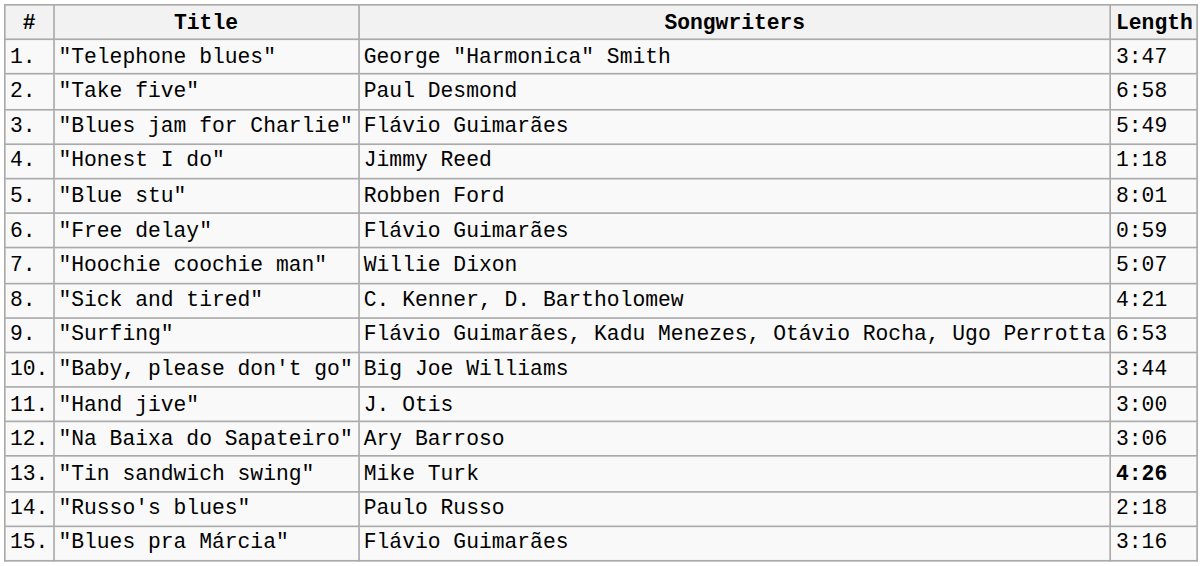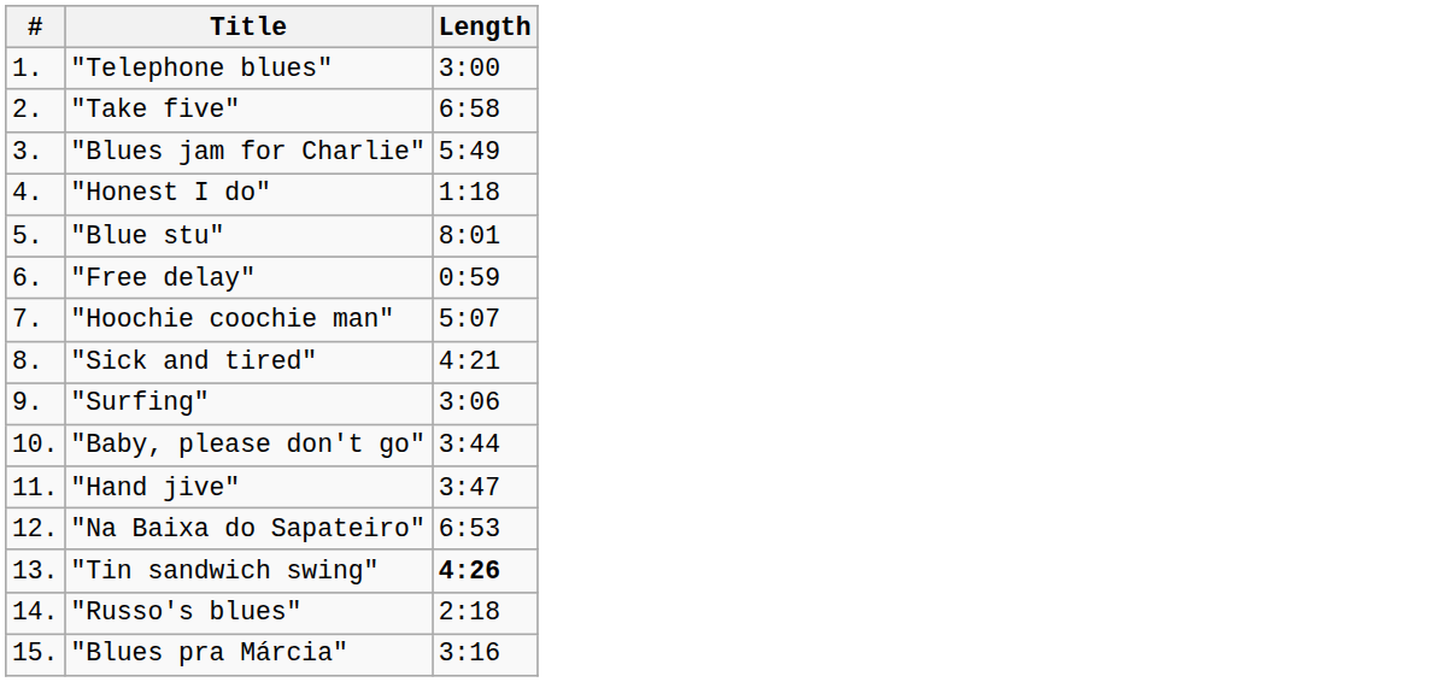 <table class="wikitable">
 <tr>
 <th>#</th>
 <th width="180">Title</th>
-<th>Songwriters</th>
 <th>Length</th>
 </tr>
 <tr>
 <td>1.</td>
 <td>"Telephone blues"</td>
-<td>George "Harmonica" Smith</td>
-<td>3:47</td>
+<td>3:00</td>
 </tr>
 <tr>
 <td>2.</td>
 <td>"Take five"</td>
-<td>Paul Desmond</td>
 <td>6:58</td>
 </tr>
 <tr>
 <td>3.</td>
 <td>"Blues jam for Charlie"</td>
-<td>Flávio Guimarães</td>
 <td>5:49</td>
 </tr>
 <tr>
 <td>4.</td>
 <td>"Honest I do"</td>
-<td>Jimmy Reed</td>
 <td>1:18</td>
 </tr>
 <tr>
 <td>5.</td>
 <td>"Blue stu"</td>
-<td>Robben Ford</td>
 <td>8:01</td>
 </tr>
 <tr>
 <td>6.</td>
 <td>"Free delay"</td>
-<td>Flávio Guimarães</td>
 <td>0:59</td>
 </tr>
 <tr>
 <td>7.</td>
 <td>"Hoochie coochie man"</td>
-<td>Willie Dixon</td>
 <td>5:07</td>
 </tr>
 <tr>
 <td>8.</td>
 <td>"Sick and tired"</td>
-<td>C. Kenner, D. Bartholomew</td>
 <td>4:21</td>
 </tr>
 <tr>
 <td>9.</td>
 <td>"Surfing"</td>
-<td>Flávio Guimarães, Kadu Menezes, Otávio Rocha, Ugo Perrotta</td>
-<td>6:53</td>
+<td>3:06</td>
 </tr>
 <tr>
 <td>10.</td>
 <td>"Baby, please don't go"</td>
-<td>Big Joe Williams</td>
 <td>3:44</td>
 </tr>
 <tr>
 <td>11.</td>
 <td>"Hand jive"</td>
-<td>J. Otis</td>
-<td>3:00</td>
+<td>3:47</td>
 </tr>
 <tr>
 <td>12.</td>
 <td>"Na Baixa do Sapateiro"</td>
-<td>Ary Barroso</td>
-<td>3:06</td>
+<td>6:53</td>
 </tr>
 <tr>
 <td>13.</td>
 <td>"Tin sandwich swing"</td>
-<td>Mike Turk</td>
 <td><strong>4:26</strong></td>
 </tr>
 <tr>
 <td>14.</td>
 <td>"Russo's blues"</td>
-<td>Paulo Russo</td>
 <td>2:18</td>
 </tr>
 <tr>
 <td>15.</td>
 <td>"Blues pra Márcia"</td>
-<td>Flávio Guimarães</td>
 <td>3:16</td>
 </tr>
 </table>
